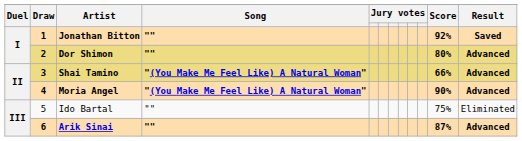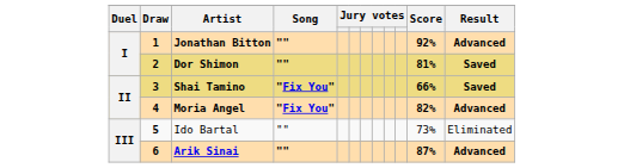 <table class="sortable wikitable" style="margin: 1em auto 1em auto; text-align:center; font-size:90%; line-height:18px;">
 <tr>
 </tr>
 <tr>
 <th rowspan="2" class="unsortable">Duel</th>
 <th rowspan="2">Draw</th>
 <th rowspan="2">Artist</th>
 <th rowspan="2">Song</th>
 <th colspan="6" class="unsortable">Jury votes</th>
 <th rowspan="2">Score</th>
 <th rowspan="2">Result</th>
 </tr>
 <tr>
 <th class="unsortable"></th>
 <th class="unsortable"></th>
 <th class="unsortable"></th>
 <th class="unsortable"></th>
 <th class="unsortable"></th>
 <th class="unsortable"></th>
 </tr>
 <tr style="font-weight:bold; background:navajowhite;">
 <th rowspan="2">I</th>
 <td>1</td>
 <td align="left">Jonathan Bitton</td>
 <td align="left">""</td>
 <td></td>
 <td></td>
 <td></td>
 <td></td>
 <td></td>
 <td></td>
 <td>92%</td>
-<td>Saved</td>
+<td>Advanced</td>
 </tr>
 <tr style="font-weight:bold; background:#eedc82;">
 <td>2</td>
 <td align="left">Dor Shimon</td>
 <td align="left">""</td>
 <td></td>
 <td></td>
 <td></td>
 <td></td>
 <td></td>
 <td></td>
-<td>80%</td>
-<td>Advanced</td>
+<td>81%</td>
+<td>Saved</td>
 </tr>
 <tr style="font-weight:bold; background:#eedc82;">
 <th rowspan="2">II</th>
 <td>3</td>
 <td align="left">Shai Tamino</td>
-<td align="left">"<a href='#'>(You Make Me Feel Like) A Natural Woman</a>"</td>
+<td align="left">"<a href='#'>Fix You</a>"</td>
 <td></td>
 <td></td>
 <td></td>
 <td></td>
 <td></td>
 <td></td>
 <td>66%</td>
-<td>Advanced</td>
+<td>Saved</td>
 </tr>
 <tr style="font-weight:bold; background:navajowhite;">
 <td>4</td>
 <td align="left">Moria Angel</td>
-<td align="left">"<a href='#'>(You Make Me Feel Like) A Natural Woman</a>"</td>
+<td align="left">"<a href='#'>Fix You</a>"</td>
 <td></td>
 <td></td>
 <td></td>
 <td></td>
 <td></td>
 <td></td>
-<td>90%</td>
+<td>82%</td>
 <td>Advanced</td>
 </tr>
 <tr>
 <th rowspan="2">III</th>
-<td>5</td>
+<td><strong>5</strong></td>
 <td align="left">Ido Bartal</td>
 <td align="left">""</td>
 <td></td>
 <td></td>
 <td></td>
 <td></td>
 <td></td>
 <td></td>
-<td>75%</td>
+<td>73%</td>
 <td>Eliminated</td>
 </tr>
 <tr style="font-weight:bold; background:navajowhite;">
 <td>6</td>
 <td align="left"><a href='#'>Arik Sinai</a></td>
 <td align="left">""</td>
 <td></td>
 <td></td>
 <td></td>
 <td></td>
 <td></td>
 <td></td>
 <td>87%</td>
 <td>Advanced</td>
 </tr>
 </table>
